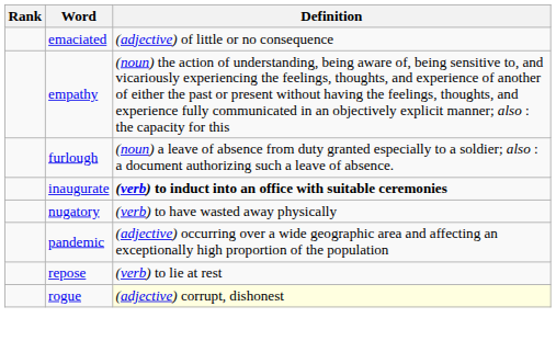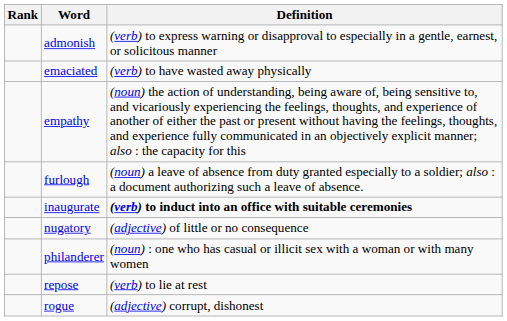 <table class="wikitable">
 <tr>
 <th>Rank</th>
 <th>Word</th>
 <th>Definition</th>
 </tr>
 <tr>
 <td></td>
+<td><a href='#'>admonish</a></td>
+<td><em>(<a href='#'>verb</a>)</em> to express warning or disapproval to especially in a gentle, earnest, or solicitous manner</td>
+</tr>
+<tr>
+<td></td>
 <td><a href='#'>emaciated</a></td>
-<td><em>(<a href='#'>adjective</a>)</em> of little or no consequence</td>
+<td><em>(<a href='#'>verb</a>)</em> to have wasted away physically</td>
 </tr>
 <tr>
 <td></td>
 <td><a href='#'>empathy</a></td>
 <td><em>(<a href='#'>noun</a>)</em> the action of understanding, being aware of, being sensitive to, and vicariously experiencing the feelings, thoughts, and experience of another of either the past or present without having the feelings, thoughts, and experience fully communicated in an objectively explicit manner; <em>also</em> : the capacity for this</td>
 </tr>
 <tr>
 <td></td>
 <td><a href='#'>furlough</a></td>
 <td><em>(<a href='#'>noun</a>)</em> a leave of absence from duty granted especially to a soldier; <em>also</em> : a document authorizing such a leave of absence.</td>
 </tr>
 <tr>
 <td></td>
 <td><a href='#'>inaugurate</a></td>
 <td><strong><em>(<a href='#'>verb</a>)</em> to induct into an office with suitable ceremonies</strong></td>
 </tr>
 <tr>
 <td></td>
 <td><a href='#'>nugatory</a></td>
-<td><em>(<a href='#'>verb</a>)</em> to have wasted away physically</td>
+<td><em>(<a href='#'>adjective</a>)</em> of little or no consequence</td>
 </tr>
 <tr>
 <td></td>
-<td><a href='#'>pandemic</a></td>
-<td><em>(<a href='#'>adjective</a>)</em> occurring over a wide geographic area and affecting an exceptionally high proportion of the population</td>
+<td><a href='#'>philanderer</a></td>
+<td><em>(<a href='#'>noun</a>)</em> : one who has casual or illicit sex with a woman or with many women</td>
 </tr>
 <tr>
 <td></td>
 <td><a href='#'>repose</a></td>
 <td><em>(<a href='#'>verb</a>)</em> to lie at rest</td>
 </tr>
 <tr>
 <td></td>
 <td><a href='#'>rogue</a></td>
-<td style="background: lightyellow;"><em>(<a href='#'>adjective</a>)</em> corrupt, dishonest</td>
+<td><em>(<a href='#'>adjective</a>)</em> corrupt, dishonest</td>
 </tr>
 </table>
